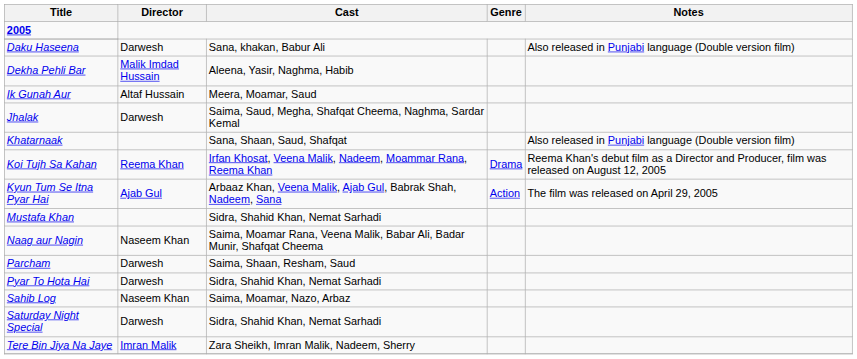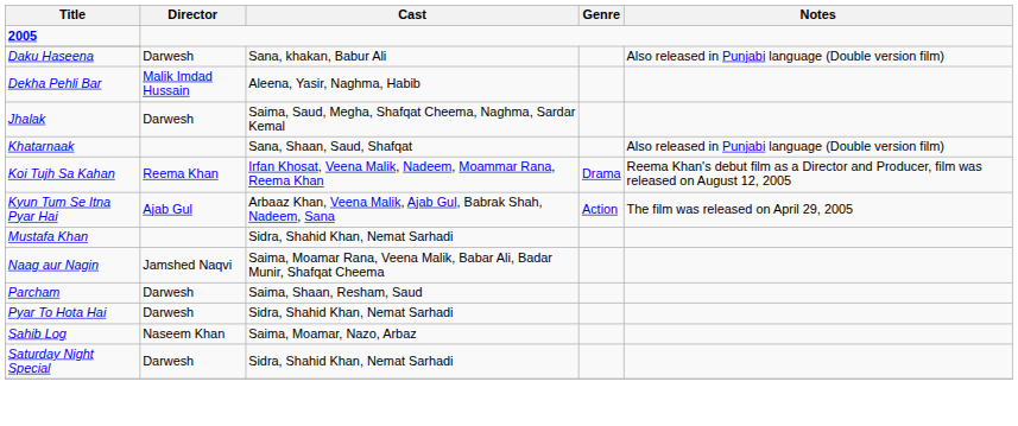 <table class="wikitable">
 <tr>
 <th>Title</th>
 <th>Director</th>
 <th>Cast</th>
 <th>Genre</th>
 <th>Notes</th>
 </tr>
 <tr>
 <td><strong><a href='#'>2005</a></strong></td>
 </tr>
 <tr>
 </tr>
 <tr>
 <td><em><a href='#'>Daku Haseena</a></em></td>
 <td>Darwesh</td>
 <td>Sana, khakan, Babur Ali</td>
 <td></td>
 <td>Also released in <a href='#'>Punjabi</a> language (Double version film)</td>
 </tr>
 <tr>
 <td><em><a href='#'>Dekha Pehli Bar</a></em></td>
 <td><a href='#'>Malik Imdad Hussain</a></td>
 <td>Aleena, Yasir, Naghma, Habib</td>
-<td></td>
-<td></td>
-</tr>
-<tr>
-<td><em><a href='#'>Ik Gunah Aur</a></em></td>
-<td>Altaf Hussain</td>
-<td>Meera, Moamar, Saud</td>
 <td></td>
 <td></td>
 </tr>
 <tr>
 <td><em><a href='#'>Jhalak</a></em></td>
 <td>Darwesh</td>
 <td>Saima, Saud, Megha, Shafqat Cheema, Naghma, Sardar Kemal</td>
 <td></td>
 <td></td>
 </tr>
 <tr>
 <td><em><a href='#'>Khatarnaak</a></em></td>
 <td></td>
 <td>Sana, Shaan, Saud, Shafqat</td>
 <td></td>
 <td>Also released in <a href='#'>Punjabi</a> language (Double version film)</td>
 </tr>
 <tr>
 <td><em><a href='#'>Koi Tujh Sa Kahan</a></em></td>
 <td><a href='#'>Reema Khan</a></td>
 <td><a href='#'>Irfan Khosat</a>, <a href='#'>Veena Malik</a>, <a href='#'>Nadeem</a>, <a href='#'>Moammar Rana</a>, <a href='#'>Reema Khan</a></td>
 <td><a href='#'>Drama</a></td>
 <td>Reema Khan's debut film as a Director and Producer, film was released on August 12, 2005</td>
 </tr>
 <tr>
 <td><em><a href='#'>Kyun Tum Se Itna Pyar Hai</a></em></td>
 <td><a href='#'>Ajab Gul</a></td>
 <td>Arbaaz Khan, <a href='#'>Veena Malik</a>, <a href='#'>Ajab Gul</a>, Babrak Shah, <a href='#'>Nadeem</a>, <a href='#'>Sana</a></td>
 <td><a href='#'>Action</a></td>
 <td>The film was released on April 29, 2005</td>
 </tr>
 <tr>
 <td><em><a href='#'>Mustafa Khan</a></em></td>
 <td></td>
 <td>Sidra, Shahid Khan, Nemat Sarhadi</td>
 <td></td>
 <td></td>
 </tr>
 <tr>
 <td><em><a href='#'>Naag aur Nagin</a></em></td>
-<td>Naseem Khan</td>
+<td>Jamshed Naqvi</td>
 <td>Saima, Moamar Rana, Veena Malik, Babar Ali, Badar Munir, Shafqat Cheema</td>
 <td></td>
 <td></td>
 </tr>
 <tr>
 <td><em><a href='#'>Parcham</a></em></td>
 <td>Darwesh</td>
 <td>Saima, Shaan, Resham, Saud</td>
 <td></td>
 <td></td>
 </tr>
 <tr>
 <td><em><a href='#'>Pyar To Hota Hai</a></em></td>
 <td>Darwesh</td>
 <td>Sidra, Shahid Khan, Nemat Sarhadi</td>
 <td></td>
 <td></td>
 </tr>
 <tr>
 <td><em><a href='#'>Sahib Log</a></em></td>
 <td>Naseem Khan</td>
 <td>Saima, Moamar, Nazo, Arbaz</td>
 <td></td>
 <td></td>
 </tr>
 <tr>
 <td><em><a href='#'>Saturday Night Special</a></em></td>
 <td>Darwesh</td>
 <td>Sidra, Shahid Khan, Nemat Sarhadi</td>
 <td></td>
 <td></td>
 </tr>
 <tr>
-<td><em><a href='#'>Tere Bin Jiya Na Jaye</a></em></td>
-<td><a href='#'>Imran Malik</a></td>
-<td>Zara Sheikh, Imran Malik, Nadeem, Sherry</td>
-<td></td>
-<td></td>
-</tr>
-<tr>
 </tr>
 </table>
